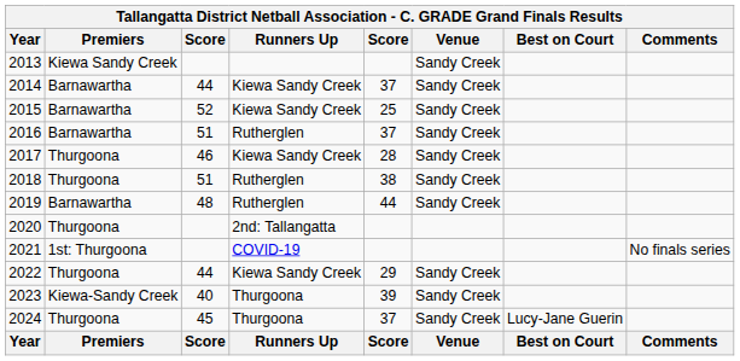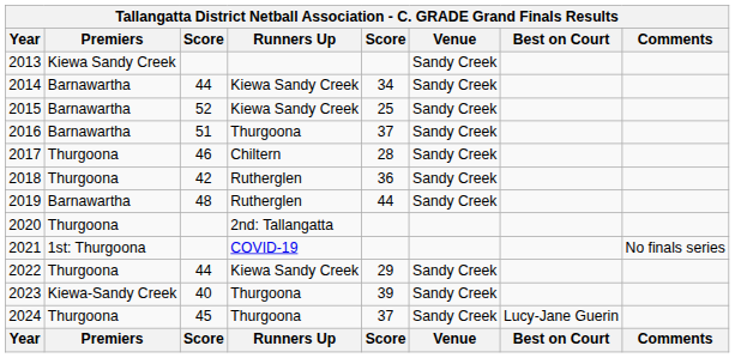 <table class="wikitable collapsible collapsed">
 <tr>
 <th colspan="8" align="center">Tallangatta District Netball Association - <strong>C. GRADE</strong> Grand Finals Results</th>
 </tr>
 <tr>
 <th>Year</th>
 <th><span><strong>Premiers</strong></span></th>
 <th>Score</th>
 <th>Runners Up</th>
 <th>Score</th>
 <th>Venue</th>
 <th>Best on Court</th>
 <th>Comments</th>
 </tr>
 <tr>
 <td>2013</td>
 <td>Kiewa Sandy Creek</td>
 <td align=center></td>
 <td></td>
 <td align=center></td>
 <td>Sandy Creek</td>
 <td></td>
 <td></td>
 </tr>
 <tr>
 <td>2014</td>
 <td>Barnawartha</td>
 <td align=center>44</td>
 <td>Kiewa Sandy Creek</td>
-<td align=center>37</td>
+<td align=center>34</td>
 <td>Sandy Creek</td>
 <td></td>
 <td></td>
 </tr>
 <tr>
 <td>2015</td>
 <td>Barnawartha</td>
 <td align=center>52</td>
 <td>Kiewa Sandy Creek</td>
 <td align=center>25</td>
 <td>Sandy Creek</td>
 <td></td>
 <td></td>
 </tr>
 <tr>
 <td>2016</td>
 <td>Barnawartha</td>
 <td align=center>51</td>
-<td>Rutherglen</td>
+<td>Thurgoona</td>
 <td align=center>37</td>
 <td>Sandy Creek</td>
 <td></td>
 <td></td>
 </tr>
 <tr>
 <td>2017</td>
 <td>Thurgoona</td>
 <td align=center>46</td>
-<td>Kiewa Sandy Creek</td>
+<td>Chiltern</td>
 <td align=center>28</td>
 <td>Sandy Creek</td>
 <td></td>
 <td></td>
 </tr>
 <tr>
 <td>2018</td>
 <td>Thurgoona</td>
-<td align=center>51</td>
+<td align=center>42</td>
 <td>Rutherglen</td>
-<td align=center>38</td>
+<td align=center>36</td>
 <td>Sandy Creek</td>
 <td></td>
 <td></td>
 </tr>
 <tr>
 <td>2019</td>
 <td>Barnawartha</td>
 <td align=center>48</td>
 <td>Rutherglen</td>
 <td align=center>44</td>
 <td>Sandy Creek</td>
 <td></td>
 <td></td>
 </tr>
 <tr>
 <td>2020</td>
 <td>Thurgoona</td>
 <td align=center></td>
 <td>2nd: Tallangatta</td>
 <td align=center></td>
 <td></td>
 <td></td>
 <td></td>
 </tr>
 <tr>
 <td>2021</td>
 <td>1st: Thurgoona</td>
 <td align=center></td>
 <td><a href='#'>COVID-19</a></td>
 <td align=center></td>
 <td></td>
 <td></td>
 <td>No finals series</td>
 </tr>
 <tr>
 <td>2022</td>
 <td>Thurgoona</td>
 <td align=center>44</td>
 <td>Kiewa Sandy Creek</td>
 <td align=center>29</td>
 <td>Sandy Creek</td>
 <td></td>
 <td></td>
 </tr>
 <tr>
 <td>2023</td>
 <td>Kiewa-Sandy Creek</td>
 <td align=center>40</td>
 <td>Thurgoona</td>
 <td align=center>39</td>
 <td>Sandy Creek</td>
 <td></td>
 <td></td>
 </tr>
 <tr>
 <td>2024</td>
 <td>Thurgoona</td>
 <td align=center>45</td>
 <td>Thurgoona</td>
 <td align=center>37</td>
 <td>Sandy Creek</td>
 <td>Lucy-Jane Guerin</td>
 <td></td>
 </tr>
 <tr>
 <th>Year</th>
 <th><span><strong>Premiers</strong></span></th>
 <th>Score</th>
 <th>Runners Up</th>
 <th>Score</th>
 <th>Venue</th>
 <th>Best on Court</th>
 <th>Comments</th>
 </tr>
 </table>
